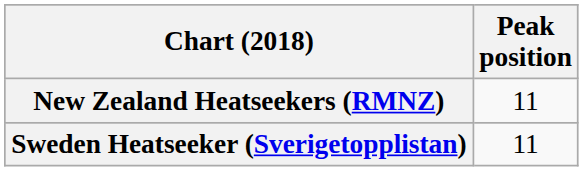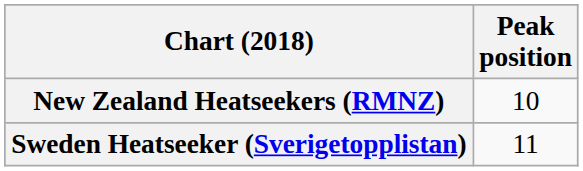 <table class="wikitable sortable plainrowheaders" style="text-align:center">
 <tr>
 <th scope="col">Chart (2018)</th>
 <th scope="col">Peak<br> position</th>
 </tr>
 <tr>
 <th scope="row">New Zealand Heatseekers (<a href='#'>RMNZ</a>)</th>
-<td>11</td>
+<td>10</td>
 </tr>
 <tr>
 <th scope="row">Sweden Heatseeker (<a href='#'>Sverigetopplistan</a>)</th>
 <td>11</td>
 </tr>
 </table>
